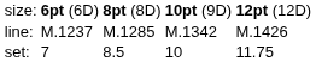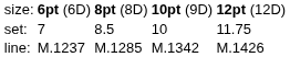 <table style="margin-left:40px;">
 <tr>
 <td>size:</td>
 <td><strong>6pt</strong> (6D)</td>
 <td><strong>8pt</strong> (8D)</td>
 <td><strong>10pt</strong> (9D)</td>
 <td><strong>12pt</strong> (12D)</td>
 </tr>
 <tr>
+<td>set:</td>
+<td>7</td>
+<td>8.5</td>
+<td>10</td>
+<td>11.75</td>
+</tr>
+<tr>
 <td>line:</td>
 <td>M.1237</td>
 <td>M.1285</td>
 <td>M.1342</td>
 <td>M.1426</td>
 </tr>
-<tr>
-<td>set:</td>
-<td>7</td>
-<td>8.5</td>
-<td>10</td>
-<td>11.75</td>
-</tr>
 </table>
